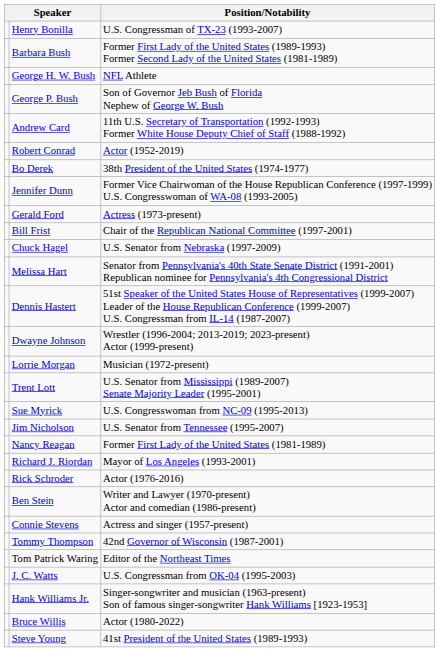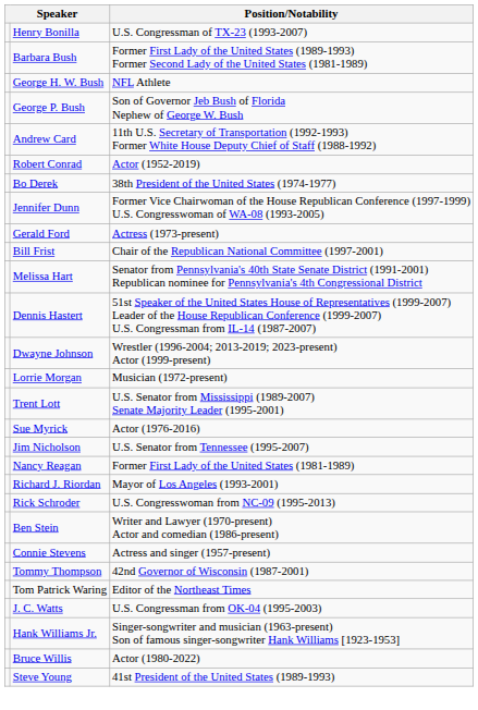 <table class="wikitable">
 <tr>
 <th colspan="2">Speaker</th>
 <th>Position/Notability</th>
 </tr>
 <tr>
 <td></td>
 <td><a href='#'>Henry Bonilla</a></td>
 <td>U.S. Congressman of <a href='#'>TX-23</a> (1993-2007)</td>
 </tr>
 <tr>
 <td></td>
 <td><a href='#'>Barbara Bush</a></td>
 <td>Former <a href='#'>First Lady of the United States</a> (1989-1993)<br>Former <a href='#'>Second Lady of the United States</a> (1981-1989)</td>
 </tr>
 <tr>
 <td></td>
 <td><a href='#'>George H. W. Bush</a></td>
 <td><a href='#'>NFL</a> Athlete</td>
 </tr>
 <tr>
 <td></td>
 <td><a href='#'>George P. Bush</a></td>
 <td>Son of Governor <a href='#'>Jeb Bush</a> of <a href='#'>Florida</a><br>Nephew of <a href='#'>George W. Bush</a></td>
 </tr>
 <tr>
 <td></td>
 <td><a href='#'>Andrew Card</a></td>
 <td>11th U.S. <a href='#'>Secretary of Transportation</a> (1992-1993)<br>Former <a href='#'>White House Deputy Chief of Staff</a> (1988-1992)</td>
 </tr>
 <tr>
 <td></td>
 <td><a href='#'>Robert Conrad</a></td>
 <td><a href='#'>Actor</a> (1952-2019)</td>
 </tr>
 <tr>
 <td></td>
 <td><a href='#'>Bo Derek</a></td>
 <td>38th <a href='#'>President of the United States</a> (1974-1977)</td>
 </tr>
 <tr>
 <td></td>
 <td><a href='#'>Jennifer Dunn</a></td>
 <td>Former Vice Chairwoman of the House Republican Conference (1997-1999)<br>U.S. Congresswoman of <a href='#'>WA-08</a> (1993-2005)</td>
 </tr>
 <tr>
 <td></td>
 <td><a href='#'>Gerald Ford</a></td>
 <td><a href='#'>Actress</a> (1973-present)</td>
 </tr>
 <tr>
 <td></td>
 <td><a href='#'>Bill Frist</a></td>
 <td>Chair of the <a href='#'>Republican National Committee</a> (1997-2001)</td>
 </tr>
 <tr>
 <td></td>
-<td><a href='#'>Chuck Hagel</a></td>
-<td>U.S. Senator from <a href='#'>Nebraska</a> (1997-2009)</td>
-</tr>
-<tr>
-<td></td>
 <td><a href='#'>Melissa Hart</a></td>
 <td>Senator from <a href='#'>Pennsylvania's 40th State Senate District</a> (1991-2001)<br>Republican nominee for <a href='#'>Pennsylvania's 4th Congressional District</a></td>
 </tr>
 <tr>
 <td></td>
 <td><a href='#'>Dennis Hastert</a></td>
 <td>51st <a href='#'>Speaker of the United States House of Representatives</a> (1999-2007)<br>Leader of the <a href='#'>House Republican Conference</a> (1999-2007)<br>U.S. Congressman from <a href='#'>IL-14</a> (1987-2007)</td>
 </tr>
 <tr>
 <td></td>
 <td><a href='#'>Dwayne Johnson</a></td>
 <td>Wrestler (1996-2004; 2013-2019; 2023-present)<br>Actor (1999-present)</td>
 </tr>
 <tr>
 <td></td>
 <td><a href='#'>Lorrie Morgan</a></td>
 <td>Musician (1972-present)</td>
 </tr>
 <tr>
 <td></td>
 <td><a href='#'>Trent Lott</a></td>
 <td>U.S. Senator from <a href='#'>Mississippi</a> (1989-2007)<br><a href='#'>Senate Majority Leader</a> (1995-2001)</td>
 </tr>
 <tr>
 <td></td>
 <td><a href='#'>Sue Myrick</a></td>
-<td>U.S. Congresswoman from <a href='#'>NC-09</a> (1995-2013)</td>
+<td>Actor (1976-2016)</td>
 </tr>
 <tr>
 <td></td>
 <td><a href='#'>Jim Nicholson</a></td>
 <td>U.S. Senator from <a href='#'>Tennessee</a> (1995-2007)</td>
 </tr>
 <tr>
 <td></td>
 <td><a href='#'>Nancy Reagan</a></td>
 <td>Former <a href='#'>First Lady of the United States</a> (1981-1989)</td>
 </tr>
 <tr>
 <td></td>
 <td><a href='#'>Richard J. Riordan</a></td>
 <td>Mayor of <a href='#'>Los Angeles</a> (1993-2001)</td>
 </tr>
 <tr>
 <td></td>
 <td><a href='#'>Rick Schroder</a></td>
-<td>Actor (1976-2016)</td>
+<td>U.S. Congresswoman from <a href='#'>NC-09</a> (1995-2013)</td>
 </tr>
 <tr>
 <td></td>
 <td><a href='#'>Ben Stein</a></td>
 <td>Writer and Lawyer (1970-present)<br>Actor and comedian (1986-present)</td>
 </tr>
 <tr>
 <td></td>
 <td><a href='#'>Connie Stevens</a></td>
 <td>Actress and singer (1957-present)</td>
 </tr>
 <tr>
 <td></td>
 <td><a href='#'>Tommy Thompson</a></td>
 <td>42nd <a href='#'>Governor of Wisconsin</a> (1987-2001)</td>
 </tr>
 <tr>
 <td></td>
 <td>Tom Patrick Waring</td>
 <td>Editor of the <a href='#'>Northeast Times</a></td>
 </tr>
 <tr>
 <td></td>
 <td><a href='#'>J. C. Watts</a></td>
 <td>U.S. Congressman from <a href='#'>OK-04</a> (1995-2003)</td>
 </tr>
 <tr>
 <td></td>
 <td><a href='#'>Hank Williams Jr.</a></td>
 <td>Singer-songwriter and musician (1963-present)<br>Son of famous singer-songwriter <a href='#'>Hank Williams</a> [1923-1953]</td>
 </tr>
 <tr>
 <td></td>
 <td><a href='#'>Bruce Willis</a></td>
 <td>Actor (1980-2022)</td>
 </tr>
 <tr>
 <td></td>
 <td><a href='#'>Steve Young</a></td>
 <td>41st <a href='#'>President of the United States</a> (1989-1993)</td>
 </tr>
 </table>
